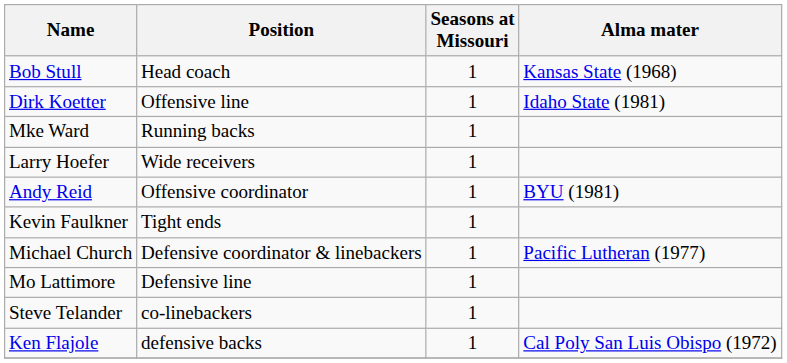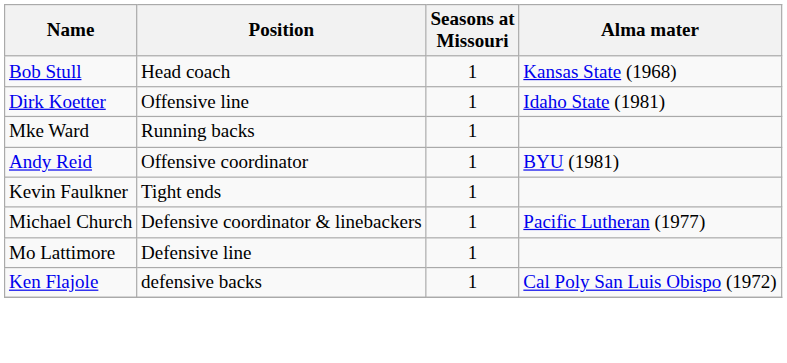 <table class="wikitable">
 <tr>
 <th>Name</th>
 <th>Position</th>
 <th>Seasons at<br>Missouri</th>
 <th>Alma mater</th>
 </tr>
 <tr>
 <td><a href='#'>Bob Stull</a></td>
 <td>Head coach</td>
 <td align=center>1</td>
 <td><a href='#'>Kansas State</a> (1968)</td>
 </tr>
 <tr>
 <td><a href='#'>Dirk Koetter</a></td>
 <td>Offensive line</td>
 <td align=center>1</td>
 <td><a href='#'>Idaho State</a> (1981)</td>
 </tr>
 <tr>
 <td>Mke Ward</td>
 <td>Running backs</td>
-<td align=center>1</td>
-<td></td>
-</tr>
-<tr>
-<td>Larry Hoefer</td>
-<td>Wide receivers</td>
 <td align=center>1</td>
 <td></td>
 </tr>
 <tr>
 <td><a href='#'>Andy Reid</a></td>
 <td>Offensive coordinator</td>
 <td align=center>1</td>
 <td><a href='#'>BYU</a> (1981)</td>
 </tr>
 <tr>
 <td>Kevin Faulkner</td>
 <td>Tight ends</td>
 <td align=center>1</td>
 <td></td>
 </tr>
 <tr>
 <td>Michael Church</td>
 <td>Defensive coordinator & linebackers</td>
 <td align=center>1</td>
 <td><a href='#'>Pacific Lutheran</a> (1977)</td>
 </tr>
 <tr>
 <td>Mo Lattimore</td>
 <td>Defensive line</td>
 <td align=center>1</td>
 <td></td>
 </tr>
 <tr>
-<td>Steve Telander</td>
-<td>co-linebackers</td>
-<td align=center>1</td>
-<td></td>
-</tr>
-<tr>
 <td><a href='#'>Ken Flajole</a></td>
 <td>defensive backs</td>
 <td align=center>1</td>
 <td><a href='#'>Cal Poly San Luis Obispo</a> (1972)</td>
 </tr>
 <tr>
 </tr>
 </table>
